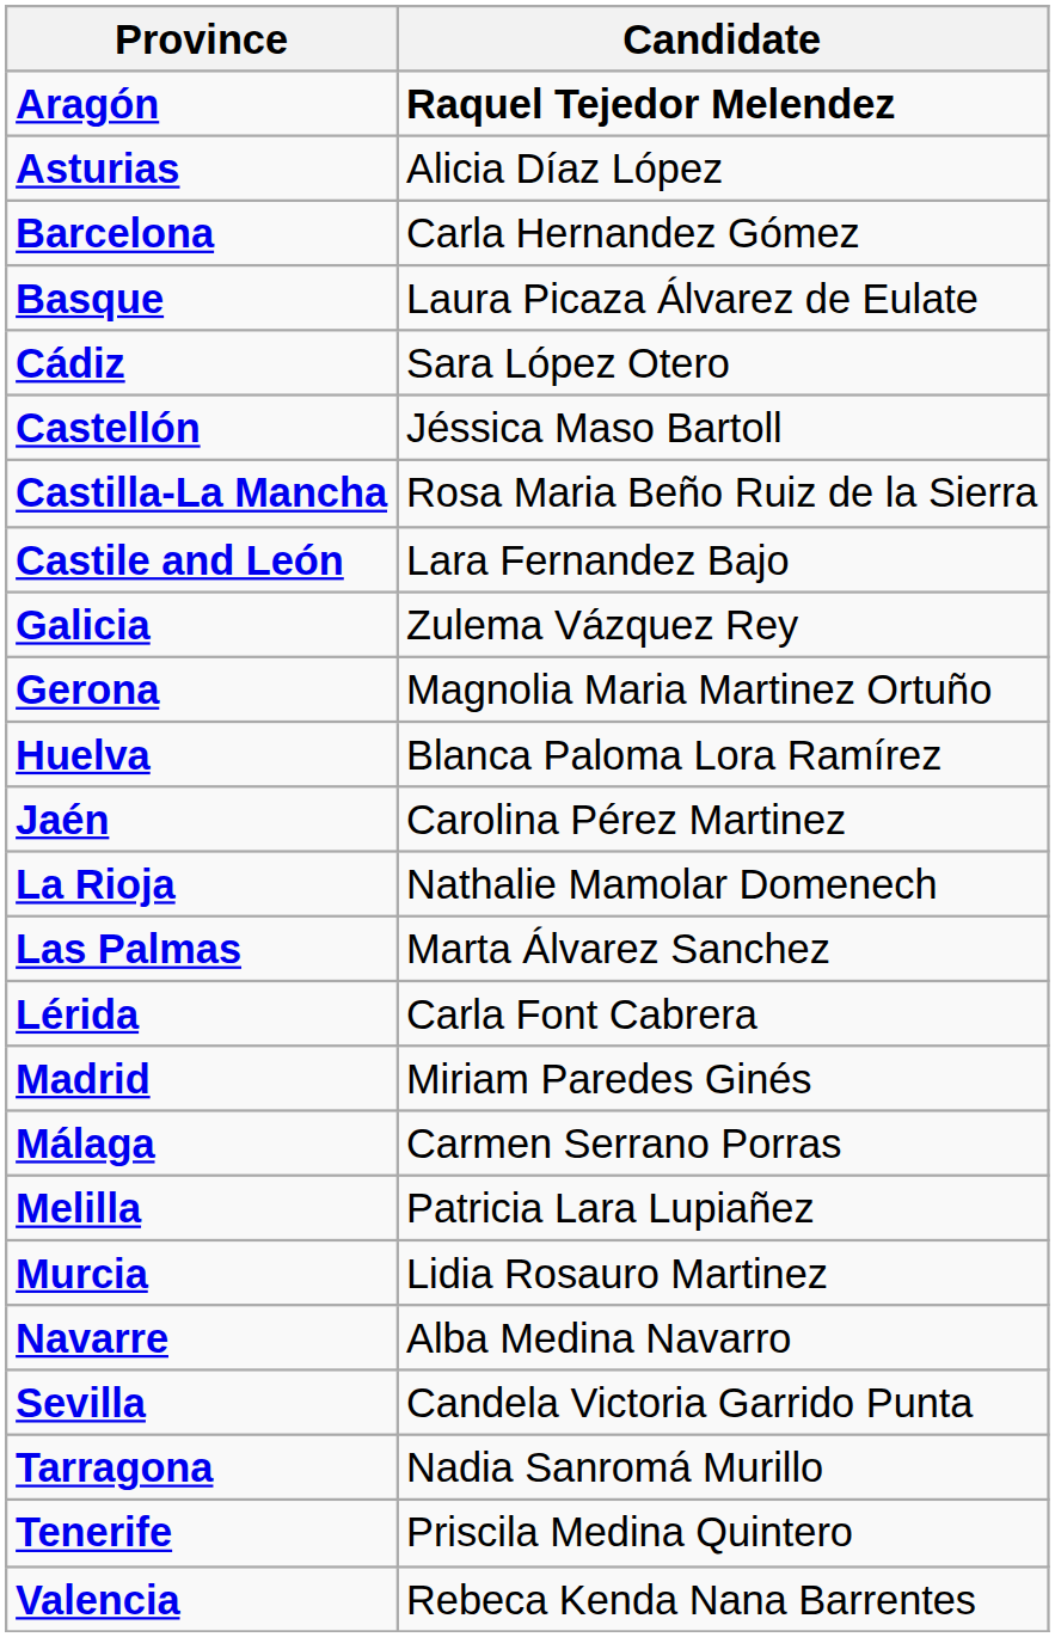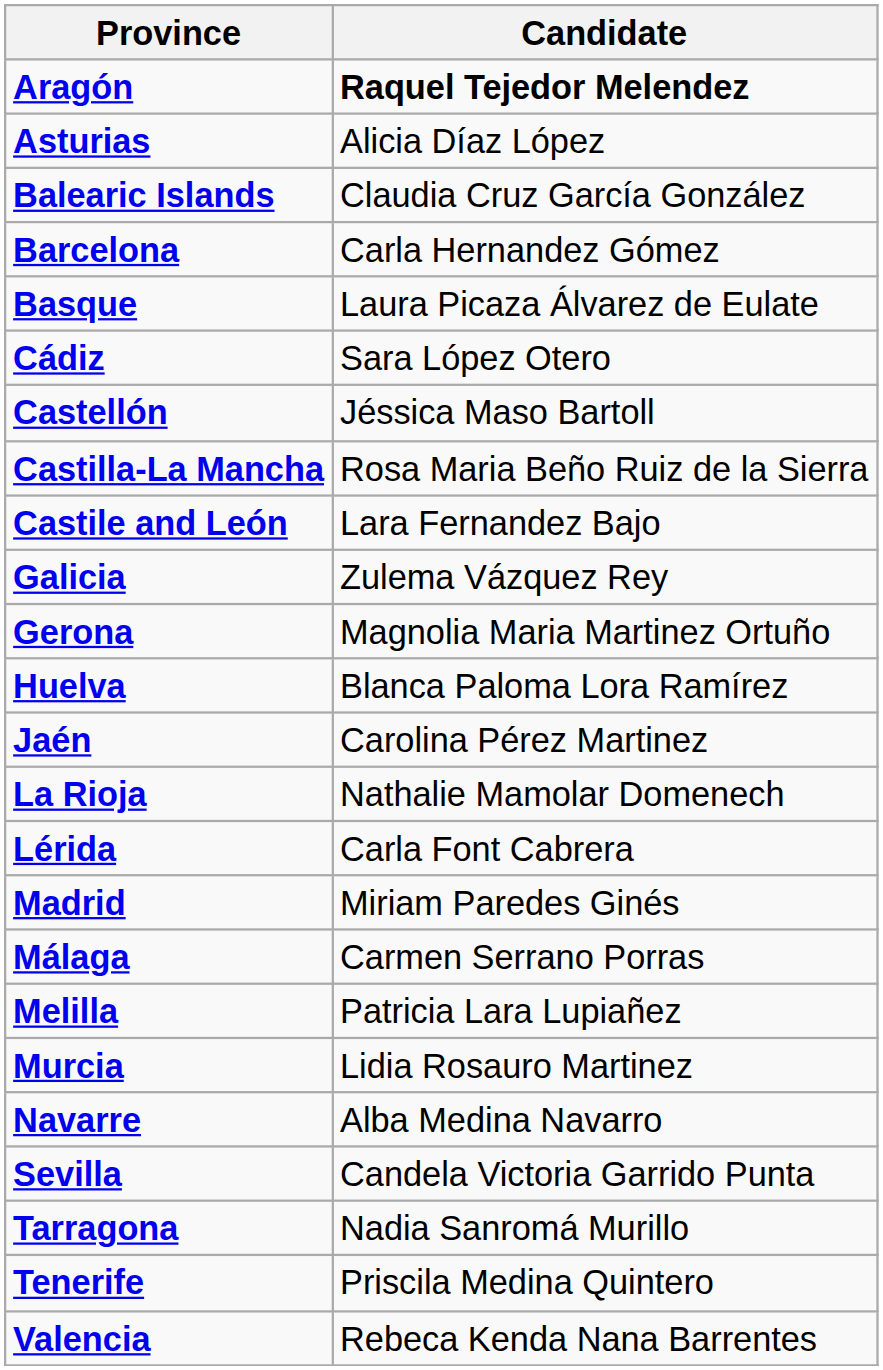 <table class="wikitable sortable" style="font-size: 95%;">
 <tr>
 <th>Province</th>
 <th>Candidate</th>
 </tr>
 <tr>
 <td> <strong><a href='#'>Aragón</a></strong></td>
 <td><strong>Raquel Tejedor Melendez</strong></td>
 </tr>
 <tr>
 <td> <strong><a href='#'>Asturias</a></strong></td>
 <td>Alicia Díaz López</td>
+</tr>
+<tr>
+<td> <strong><a href='#'>Balearic Islands</a></strong></td>
+<td>Claudia Cruz García González</td>
 </tr>
 <tr>
 <td> <strong><a href='#'>Barcelona</a></strong></td>
 <td>Carla Hernandez Gómez</td>
 </tr>
 <tr>
 <td> <strong><a href='#'>Basque</a></strong></td>
 <td>Laura Picaza Álvarez de Eulate</td>
 </tr>
 <tr>
 <td> <strong><a href='#'>Cádiz</a></strong></td>
 <td>Sara López Otero</td>
 </tr>
 <tr>
 <td> <strong><a href='#'>Castellón</a></strong></td>
 <td>Jéssica Maso Bartoll</td>
 </tr>
 <tr>
 <td> <strong><a href='#'>Castilla-La Mancha</a></strong></td>
 <td>Rosa Maria Beño Ruiz de la Sierra</td>
 </tr>
 <tr>
 <td> <strong><a href='#'>Castile and León</a></strong></td>
 <td>Lara Fernandez Bajo</td>
 </tr>
 <tr>
 <td> <strong><a href='#'>Galicia</a></strong></td>
 <td>Zulema Vázquez Rey</td>
 </tr>
 <tr>
 <td> <strong><a href='#'>Gerona</a></strong></td>
 <td>Magnolia Maria Martinez Ortuño</td>
 </tr>
 <tr>
 <td> <strong><a href='#'>Huelva</a></strong></td>
 <td>Blanca Paloma Lora Ramírez</td>
 </tr>
 <tr>
 <td> <strong><a href='#'>Jaén</a></strong></td>
 <td>Carolina Pérez Martinez</td>
 </tr>
 <tr>
 <td> <strong><a href='#'>La Rioja</a></strong></td>
 <td>Nathalie Mamolar Domenech</td>
 </tr>
 <tr>
-<td> <strong><a href='#'>Las Palmas</a></strong></td>
-<td>Marta Álvarez Sanchez</td>
-</tr>
-<tr>
 <td> <strong><a href='#'>Lérida</a></strong></td>
 <td>Carla Font Cabrera</td>
 </tr>
 <tr>
 <td> <strong><a href='#'>Madrid</a></strong></td>
 <td>Miriam Paredes Ginés</td>
 </tr>
 <tr>
 <td> <strong><a href='#'>Málaga</a></strong></td>
 <td>Carmen Serrano Porras</td>
 </tr>
 <tr>
 <td> <strong><a href='#'>Melilla</a></strong></td>
 <td>Patricia Lara Lupiañez</td>
 </tr>
 <tr>
 <td> <strong><a href='#'>Murcia</a></strong></td>
 <td>Lidia Rosauro Martinez</td>
 </tr>
 <tr>
 <td> <strong><a href='#'>Navarre</a></strong></td>
 <td>Alba Medina Navarro</td>
 </tr>
 <tr>
 <td> <strong><a href='#'>Sevilla</a></strong></td>
 <td>Candela Victoria Garrido Punta</td>
 </tr>
 <tr>
 <td> <strong><a href='#'>Tarragona</a></strong></td>
 <td>Nadia Sanromá Murillo</td>
 </tr>
 <tr>
 <td> <strong><a href='#'>Tenerife</a></strong></td>
 <td>Priscila Medina Quintero</td>
 </tr>
 <tr>
 <td> <strong><a href='#'>Valencia</a></strong></td>
 <td>Rebeca Kenda Nana Barrentes</td>
 </tr>
 <tr>
 </tr>
 </table>
